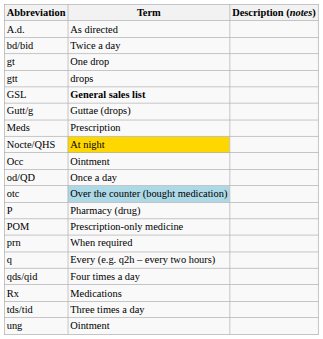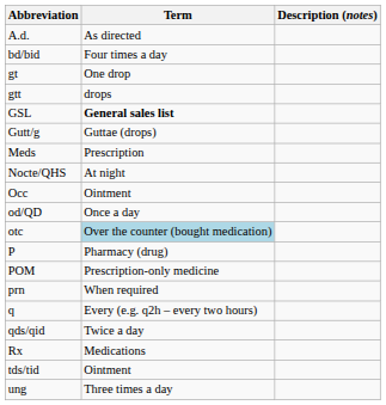 <table class="wikitable">
 <tr>
 <th>Abbreviation</th>
 <th>Term</th>
 <th>Description (<em>notes</em>)</th>
 </tr>
 <tr>
 <td>A.d.</td>
 <td>As directed</td>
 <td></td>
 </tr>
 <tr>
 <td>bd/bid</td>
-<td>Twice a day</td>
+<td>Four times a day</td>
 <td></td>
 </tr>
 <tr>
 <td>gt</td>
 <td>One drop</td>
 <td></td>
 </tr>
 <tr>
 <td>gtt</td>
 <td>drops</td>
 <td></td>
 </tr>
 <tr>
 <td>GSL</td>
 <td><strong>General sales list</strong></td>
 <td></td>
 </tr>
 <tr>
 <td>Gutt/g</td>
 <td>Guttae (drops)</td>
 <td></td>
 </tr>
 <tr>
 <td>Meds</td>
 <td>Prescription</td>
 <td></td>
 </tr>
 <tr>
 <td>Nocte/QHS</td>
-<td style="background: gold;">At night</td>
+<td>At night</td>
 <td></td>
 </tr>
 <tr>
 <td>Occ</td>
 <td>Ointment</td>
 <td></td>
 </tr>
 <tr>
 <td>od/QD</td>
 <td>Once a day</td>
 <td></td>
 </tr>
 <tr>
 <td>otc</td>
 <td style="background: lightblue;">Over the counter (bought medication)</td>
 <td></td>
 </tr>
 <tr>
 <td>P</td>
 <td>Pharmacy (drug)</td>
 <td></td>
 </tr>
 <tr>
 <td>POM</td>
 <td>Prescription-only medicine</td>
 <td></td>
 </tr>
 <tr>
 <td>prn</td>
 <td>When required</td>
 <td></td>
 </tr>
 <tr>
 <td>q</td>
 <td>Every (e.g. q2h – every two hours)</td>
 <td></td>
 </tr>
 <tr>
 <td>qds/qid</td>
-<td>Four times a day</td>
+<td>Twice a day</td>
 <td></td>
 </tr>
 <tr>
 <td>Rx</td>
 <td>Medications</td>
 <td></td>
 </tr>
 <tr>
 <td>tds/tid</td>
-<td>Three times a day</td>
+<td>Ointment</td>
 <td></td>
 </tr>
 <tr>
 <td>ung</td>
-<td>Ointment</td>
+<td>Three times a day</td>
 <td></td>
 </tr>
 </table>
